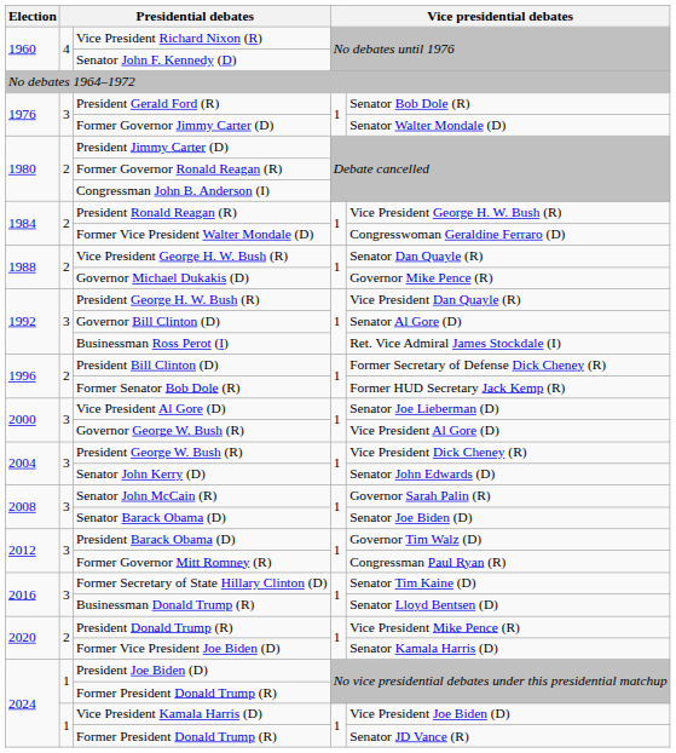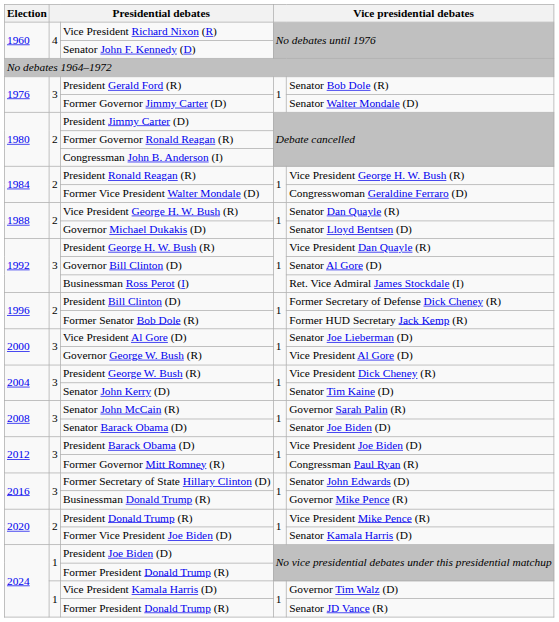 <table class="wikitable">
 <tr>
 <th>Election</th>
 <th colspan="2">Presidential debates</th>
 <th colspan="2">Vice presidential debates</th>
 </tr>
 <tr>
 <td rowspan="2"><a href='#'>1960</a></td>
 <td rowspan="2">4</td>
 <td>Vice President <a href='#'>Richard Nixon</a> (<a href='#'>R</a>)</td>
 <td bgcolor="silver" colspan="2" rowspan="2"><em>No debates until 1976</em></td>
 </tr>
 <tr>
 <td>Senator <a href='#'>John F. Kennedy</a> (<a href='#'>D</a>)</td>
 </tr>
 <tr>
 <td bgcolor="silver" colspan="5"><em>No debates 1964–1972</em></td>
 </tr>
 <tr>
 <td rowspan="2"><a href='#'>1976</a></td>
 <td rowspan="2">3</td>
 <td>President <a href='#'>Gerald Ford</a> (R)</td>
 <td rowspan="2">1</td>
 <td>Senator <a href='#'>Bob Dole</a> (R)</td>
 </tr>
 <tr>
 <td>Former Governor <a href='#'>Jimmy Carter</a> (D)</td>
 <td>Senator <a href='#'>Walter Mondale</a> (D)</td>
 </tr>
 <tr>
 <td rowspan="3"><a href='#'>1980</a></td>
 <td rowspan="3">2</td>
 <td>President <a href='#'>Jimmy Carter</a> (D)</td>
 <td bgcolor="silver" colspan="2" rowspan="3"><em>Debate cancelled</em></td>
 </tr>
 <tr>
 <td>Former Governor <a href='#'>Ronald Reagan</a> (R)</td>
 </tr>
 <tr>
 <td>Congressman <a href='#'>John B. Anderson</a> (I)</td>
 </tr>
 <tr>
 <td rowspan="2"><a href='#'>1984</a></td>
 <td rowspan="2">2</td>
 <td>President <a href='#'>Ronald Reagan</a> (R)</td>
 <td rowspan="2">1</td>
 <td>Vice President <a href='#'>George H. W. Bush</a> (R)</td>
 </tr>
 <tr>
 <td>Former Vice President <a href='#'>Walter Mondale</a> (D)</td>
 <td>Congresswoman <a href='#'>Geraldine Ferraro</a> (D)</td>
 </tr>
 <tr>
 <td rowspan="2"><a href='#'>1988</a></td>
 <td rowspan="2">2</td>
 <td>Vice President <a href='#'>George H. W. Bush</a> (R)</td>
 <td rowspan="2">1</td>
 <td>Senator <a href='#'>Dan Quayle</a> (R)</td>
 </tr>
 <tr>
 <td>Governor <a href='#'>Michael Dukakis</a> (D)</td>
-<td>Governor <a href='#'>Mike Pence</a> (R)</td>
+<td>Senator <a href='#'>Lloyd Bentsen</a> (D)</td>
 </tr>
 <tr>
 <td rowspan="3"><a href='#'>1992</a></td>
 <td rowspan="3">3</td>
 <td>President <a href='#'>George H. W. Bush</a> (R)</td>
 <td rowspan="3">1</td>
 <td>Vice President <a href='#'>Dan Quayle</a> (R)</td>
 </tr>
 <tr>
 <td>Governor <a href='#'>Bill Clinton</a> (D)</td>
 <td>Senator <a href='#'>Al Gore</a> (D)</td>
 </tr>
 <tr>
 <td>Businessman <a href='#'>Ross Perot</a> (<a href='#'>I</a>)</td>
 <td>Ret. Vice Admiral <a href='#'>James Stockdale</a> (I)</td>
 </tr>
 <tr>
 <td rowspan="2"><a href='#'>1996</a></td>
 <td rowspan="2">2</td>
 <td>President <a href='#'>Bill Clinton</a> (D)</td>
 <td rowspan="2">1</td>
 <td>Former Secretary of Defense <a href='#'>Dick Cheney</a> (R)</td>
 </tr>
 <tr>
 <td>Former Senator <a href='#'>Bob Dole</a> (R)</td>
 <td>Former HUD Secretary <a href='#'>Jack Kemp</a> (R)</td>
 </tr>
 <tr>
 <td rowspan="2"><a href='#'>2000</a></td>
 <td rowspan="2">3</td>
 <td>Vice President <a href='#'>Al Gore</a> (D)</td>
 <td rowspan="2">1</td>
 <td>Senator <a href='#'>Joe Lieberman</a> (D)</td>
 </tr>
 <tr>
 <td>Governor <a href='#'>George W. Bush</a> (R)</td>
 <td>Vice President <a href='#'>Al Gore</a> (D)</td>
 </tr>
 <tr>
 <td rowspan="2"><a href='#'>2004</a></td>
 <td rowspan="2">3</td>
 <td>President <a href='#'>George W. Bush</a> (R)</td>
 <td rowspan="2">1</td>
 <td>Vice President <a href='#'>Dick Cheney</a> (R)</td>
 </tr>
 <tr>
 <td>Senator <a href='#'>John Kerry</a> (D)</td>
-<td>Senator <a href='#'>John Edwards</a> (D)</td>
+<td>Senator <a href='#'>Tim Kaine</a> (D)</td>
 </tr>
 <tr>
 <td rowspan="2"><a href='#'>2008</a></td>
 <td rowspan="2">3</td>
 <td>Senator <a href='#'>John McCain</a> (R)</td>
 <td rowspan="2">1</td>
 <td>Governor <a href='#'>Sarah Palin</a> (R)</td>
 </tr>
 <tr>
 <td>Senator <a href='#'>Barack Obama</a> (D)</td>
 <td>Senator <a href='#'>Joe Biden</a> (D)</td>
 </tr>
 <tr>
 <td rowspan="2"><a href='#'>2012</a></td>
 <td rowspan="2">3</td>
 <td>President <a href='#'>Barack Obama</a> (D)</td>
 <td rowspan="2">1</td>
-<td>Governor <a href='#'>Tim Walz</a> (D)</td>
+<td>Vice President <a href='#'>Joe Biden</a> (D)</td>
 </tr>
 <tr>
 <td>Former Governor <a href='#'>Mitt Romney</a> (R)</td>
 <td>Congressman <a href='#'>Paul Ryan</a> (R)</td>
 </tr>
 <tr>
 <td rowspan="2"><a href='#'>2016</a></td>
 <td rowspan="2">3</td>
 <td>Former Secretary of State <a href='#'>Hillary Clinton</a> (D)</td>
 <td rowspan="2">1</td>
-<td>Senator <a href='#'>Tim Kaine</a> (D)</td>
+<td>Senator <a href='#'>John Edwards</a> (D)</td>
 </tr>
 <tr>
 <td>Businessman <a href='#'>Donald Trump</a> (R)</td>
-<td>Senator <a href='#'>Lloyd Bentsen</a> (D)</td>
+<td>Governor <a href='#'>Mike Pence</a> (R)</td>
 </tr>
 <tr>
 <td rowspan="2"><a href='#'>2020</a></td>
 <td rowspan="2">2</td>
 <td>President <a href='#'>Donald Trump</a> (R)</td>
 <td rowspan="2">1</td>
 <td>Vice President <a href='#'>Mike Pence</a> (R)</td>
 </tr>
 <tr>
 <td>Former Vice President <a href='#'>Joe Biden</a> (D)</td>
 <td>Senator <a href='#'>Kamala Harris</a> (D)</td>
 </tr>
 <tr>
 <td rowspan="4"><a href='#'>2024</a></td>
 <td rowspan="2">1</td>
 <td>President <a href='#'>Joe Biden</a> (D)</td>
 <td bgcolor="silver" colspan="2" rowspan="2"><em>No vice presidential debates under this presidential matchup</em></td>
 </tr>
 <tr>
 <td>Former President <a href='#'>Donald Trump</a> (R)</td>
 </tr>
 <tr>
 <td rowspan="2">1</td>
 <td>Vice President <a href='#'>Kamala Harris</a> (D)</td>
 <td rowspan="2">1</td>
-<td>Vice President <a href='#'>Joe Biden</a> (D)</td>
+<td>Governor <a href='#'>Tim Walz</a> (D)</td>
 </tr>
 <tr>
 <td>Former President <a href='#'>Donald Trump</a> (R)</td>
 <td>Senator <a href='#'>JD Vance</a> (R)</td>
 </tr>
 </table>
